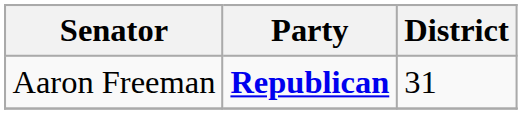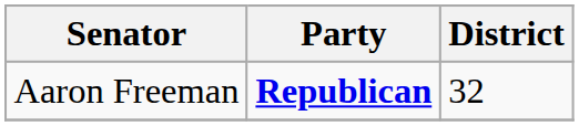 <table class="wikitable">
 <tr>
 <th>Senator</th>
 <th>Party</th>
 <th>District</th>
 </tr>
 <tr>
 <td>Aaron Freeman</td>
 <td><strong><a href='#'>Republican</a></strong></td>
-<td>31</td>
+<td>32</td>
 </tr>
 <tr>
 </tr>
 </table>
